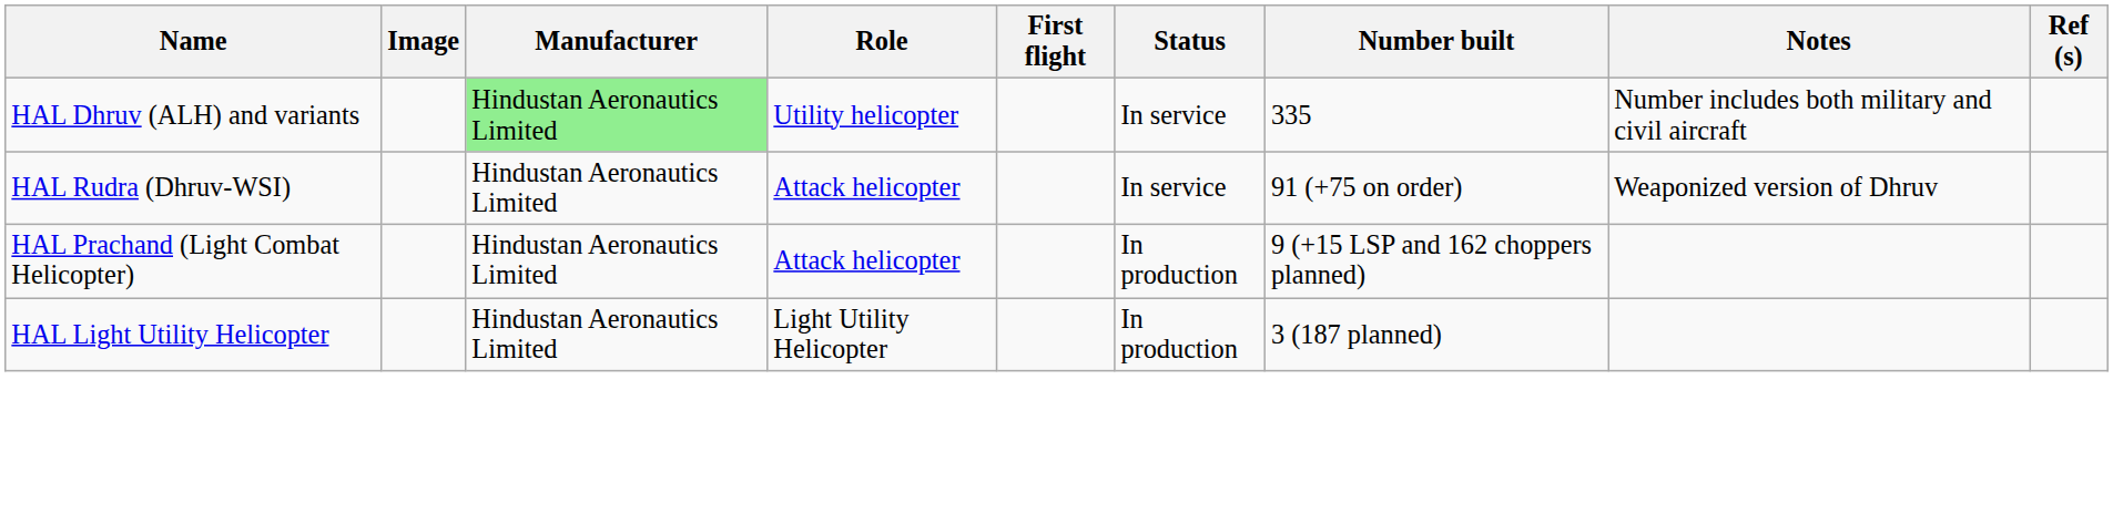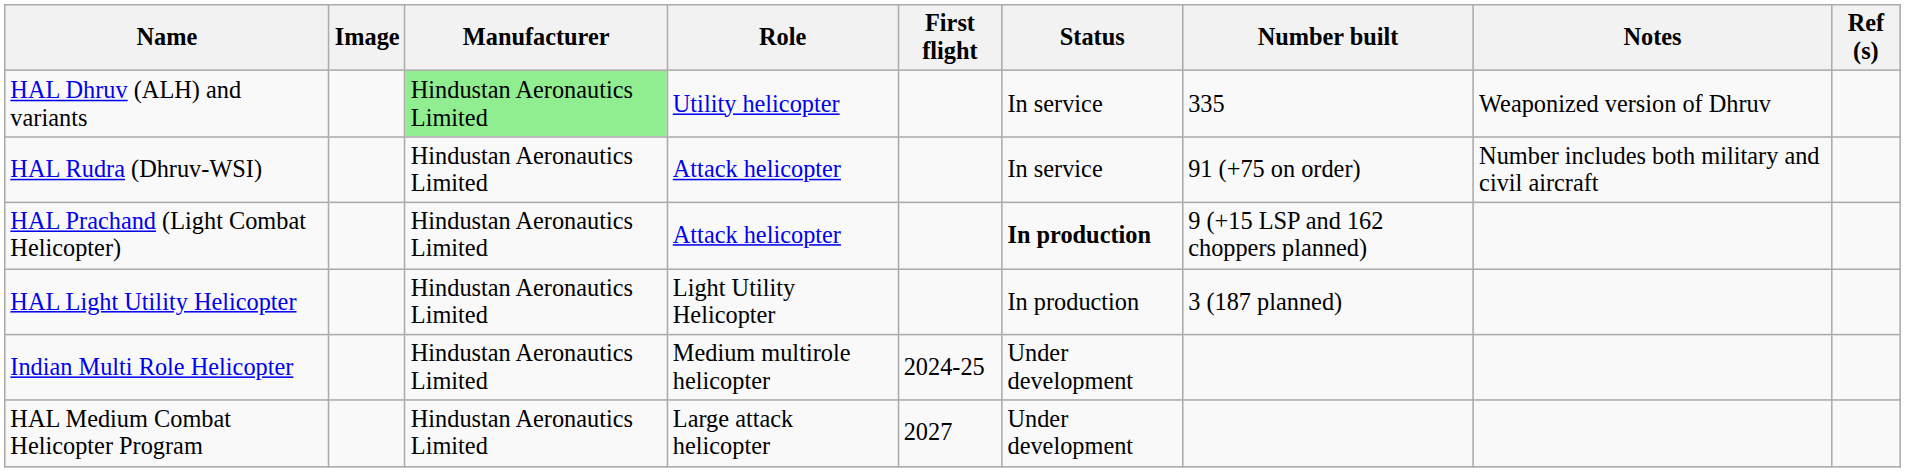 <table class="wikitable">
 <tr>
 <th>Name</th>
 <th>Image</th>
 <th>Manufacturer</th>
 <th>Role</th>
 <th>First flight</th>
 <th>Status</th>
 <th>Number built</th>
 <th>Notes</th>
 <th>Ref (s)</th>
 </tr>
 <tr>
 <td><a href='#'>HAL Dhruv</a> (ALH) and variants</td>
 <td></td>
 <td style="background: lightgreen;">Hindustan Aeronautics Limited</td>
 <td><a href='#'>Utility helicopter</a></td>
 <td></td>
 <td>In service</td>
 <td>335</td>
-<td>Number includes both military and civil aircraft</td>
+<td>Weaponized version of Dhruv</td>
 <td></td>
 </tr>
 <tr>
 <td><a href='#'>HAL Rudra</a> (Dhruv-WSI)</td>
 <td></td>
 <td>Hindustan Aeronautics Limited</td>
 <td><a href='#'>Attack helicopter</a></td>
 <td></td>
 <td>In service</td>
 <td>91 (+75 on order)</td>
-<td>Weaponized version of Dhruv</td>
+<td>Number includes both military and civil aircraft</td>
 <td></td>
 </tr>
 <tr>
 <td><a href='#'>HAL Prachand</a> (Light Combat Helicopter)</td>
 <td></td>
 <td>Hindustan Aeronautics Limited</td>
 <td><a href='#'>Attack helicopter</a></td>
 <td></td>
-<td>In production</td>
+<td><strong>In production</strong></td>
 <td>9 (+15 LSP and 162 choppers planned)</td>
 <td></td>
 <td></td>
 </tr>
 <tr>
 <td><a href='#'>HAL Light Utility Helicopter</a></td>
 <td></td>
 <td>Hindustan Aeronautics Limited</td>
 <td>Light Utility Helicopter</td>
 <td></td>
 <td>In production</td>
 <td>3 (187 planned)</td>
 <td></td>
 <td></td>
 </tr>
+<tr>
+<td><a href='#'>Indian Multi Role Helicopter</a></td>
+<td></td>
+<td>Hindustan Aeronautics Limited</td>
+<td>Medium multirole helicopter</td>
+<td>2024-25</td>
+<td>Under development</td>
+<td></td>
+<td></td>
+<td></td>
+</tr>
+<tr>
+<td>HAL Medium Combat Helicopter Program</td>
+<td></td>
+<td>Hindustan Aeronautics Limited</td>
+<td>Large attack helicopter</td>
+<td>2027</td>
+<td>Under development</td>
+<td></td>
+<td></td>
+<td></td>
+</tr>
 </table>
